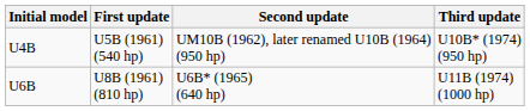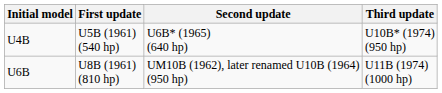 <table class="wikitable">
 <tr>
 <th>Initial model</th>
 <th>First update</th>
 <th>Second update</th>
 <th>Third update</th>
 </tr>
 <tr>
 <td>U4B<br></td>
 <td>U5B (1961)<br>(540 hp)<br></td>
-<td>UM10B (1962), later renamed U10B (1964)<br>(950 hp)</td>
+<td>U6B* (1965)<br>(640 hp)</td>
 <td>U10B* (1974)<br>(950 hp)</td>
 </tr>
 <tr>
 <td>U6B<br></td>
 <td>U8B (1961)<br>(810 hp)<br></td>
-<td>U6B* (1965)<br>(640 hp)</td>
+<td>UM10B (1962), later renamed U10B (1964)<br>(950 hp)</td>
 <td>U11B (1974)<br>(1000 hp)<br></td>
 </tr>
 </table>
